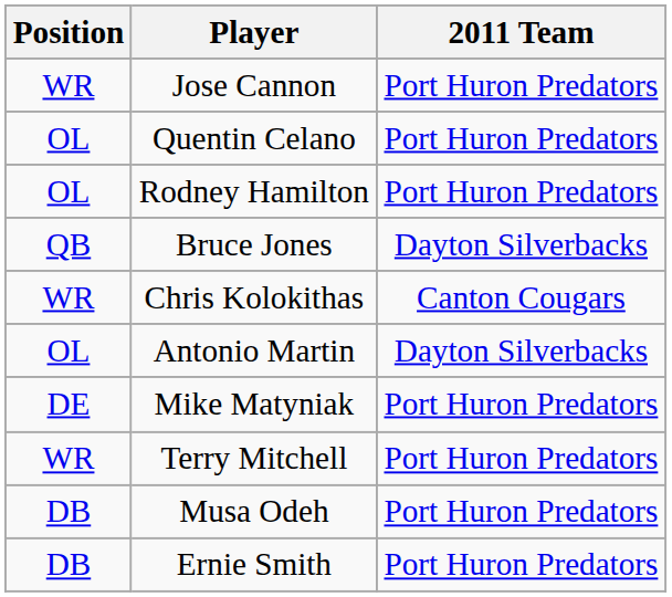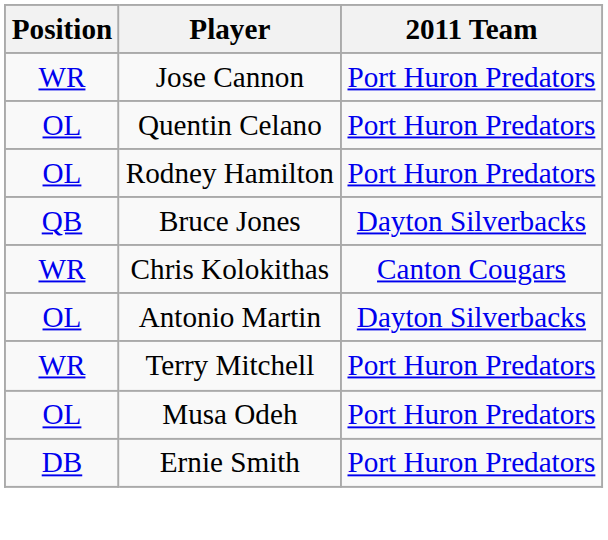 <table class="wikitable" style="font-size: 95%; text-align: center">
 <tr>
 <th>Position</th>
 <th>Player</th>
 <th>2011 Team</th>
 </tr>
 <tr>
 <td><a href='#'>WR</a></td>
 <td>Jose Cannon</td>
 <td><a href='#'>Port Huron Predators</a></td>
 </tr>
 <tr>
 <td><a href='#'>OL</a></td>
 <td>Quentin Celano</td>
 <td><a href='#'>Port Huron Predators</a></td>
 </tr>
 <tr>
 <td><a href='#'>OL</a></td>
 <td>Rodney Hamilton</td>
 <td><a href='#'>Port Huron Predators</a></td>
 </tr>
 <tr>
 <td><a href='#'>QB</a></td>
 <td>Bruce Jones</td>
 <td><a href='#'>Dayton Silverbacks</a></td>
 </tr>
 <tr>
 <td><a href='#'>WR</a></td>
 <td>Chris Kolokithas</td>
 <td><a href='#'>Canton Cougars</a></td>
 </tr>
 <tr>
 <td><a href='#'>OL</a></td>
 <td>Antonio Martin</td>
 <td><a href='#'>Dayton Silverbacks</a></td>
 </tr>
 <tr>
-<td><a href='#'>DE</a></td>
-<td>Mike Matyniak</td>
-<td><a href='#'>Port Huron Predators</a></td>
-</tr>
-<tr>
 <td><a href='#'>WR</a></td>
 <td>Terry Mitchell</td>
 <td><a href='#'>Port Huron Predators</a></td>
 </tr>
 <tr>
-<td><a href='#'>DB</a></td>
+<td><a href='#'>OL</a></td>
 <td>Musa Odeh</td>
 <td><a href='#'>Port Huron Predators</a></td>
 </tr>
 <tr>
 <td><a href='#'>DB</a></td>
 <td>Ernie Smith</td>
 <td><a href='#'>Port Huron Predators</a></td>
 </tr>
 </table>
